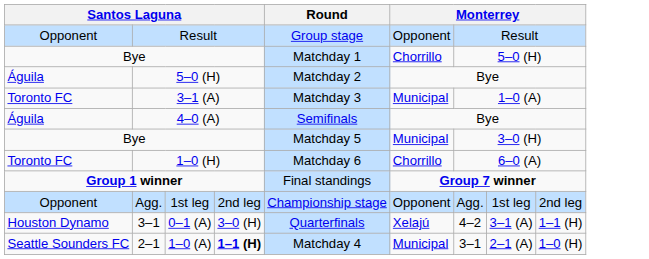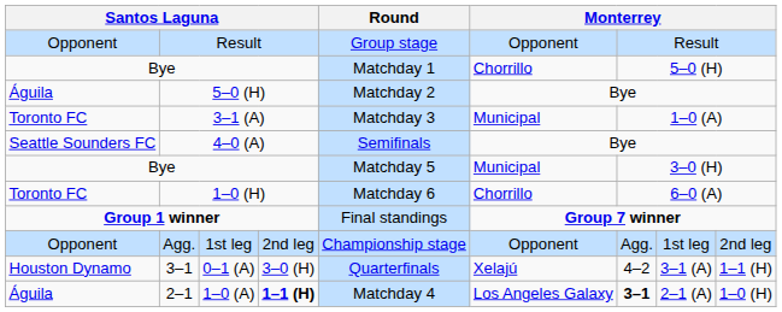 <table class="wikitable" style="text-align:center">
 <tr>
 <th colspan=4> <a href='#'>Santos Laguna</a></th>
 <th>Round</th>
 <th colspan=4> <a href='#'>Monterrey</a></th>
 </tr>
 <tr bgcolor=#c1e0ff>
 <td>Opponent</td>
 <td colspan=3>Result</td>
 <td><a href='#'>Group stage</a></td>
 <td>Opponent</td>
 <td colspan=3>Result</td>
 </tr>
 <tr>
 <td colspan=4>Bye</td>
 <td bgcolor=#c1e0ff>Matchday 1</td>
 <td align=left> <a href='#'>Chorrillo</a></td>
 <td colspan=3><a href='#'>5–0</a> (H)</td>
 </tr>
 <tr>
 <td align=left> <a href='#'>Águila</a></td>
 <td colspan=3><a href='#'>5–0</a> (H)</td>
 <td bgcolor=#c1e0ff>Matchday 2</td>
 <td colspan=4>Bye</td>
 </tr>
 <tr>
 <td align=left> <a href='#'>Toronto FC</a></td>
 <td colspan=3><a href='#'>3–1</a> (A)</td>
 <td bgcolor=#c1e0ff>Matchday 3</td>
 <td align=left> <a href='#'>Municipal</a></td>
 <td colspan=3><a href='#'>1–0</a> (A)</td>
 </tr>
 <tr>
-<td align=left> <a href='#'>Águila</a></td>
+<td align=left> <a href='#'>Seattle Sounders FC</a></td>
 <td colspan=3><a href='#'>4–0</a> (A)</td>
 <td bgcolor=#c1e0ff><a href='#'>Semifinals</a></td>
 <td colspan=4>Bye</td>
 </tr>
 <tr>
 <td colspan=4>Bye</td>
 <td bgcolor=#c1e0ff>Matchday 5</td>
 <td align=left> <a href='#'>Municipal</a></td>
 <td colspan=3><a href='#'>3–0</a> (H)</td>
 </tr>
 <tr>
 <td align=left> <a href='#'>Toronto FC</a></td>
 <td colspan=3><a href='#'>1–0</a> (H)</td>
 <td bgcolor=#c1e0ff>Matchday 6</td>
 <td align=left> <a href='#'>Chorrillo</a></td>
 <td colspan=3><a href='#'>6–0</a> (A)</td>
 </tr>
 <tr>
 <td colspan=4 valign=top><strong><a href='#'>Group 1</a> winner</strong><br></td>
 <td bgcolor=#c1e0ff>Final standings</td>
 <td colspan=4 valign=top><strong><a href='#'>Group 7</a> winner</strong><br></td>
 </tr>
 <tr bgcolor=#c1e0ff>
 <td>Opponent</td>
 <td>Agg.</td>
 <td>1st leg</td>
 <td>2nd leg</td>
 <td><a href='#'>Championship stage</a></td>
 <td>Opponent</td>
 <td>Agg.</td>
 <td>1st leg</td>
 <td>2nd leg</td>
 </tr>
 <tr>
 <td align=left> <a href='#'>Houston Dynamo</a></td>
 <td>3–1</td>
 <td><a href='#'>0–1</a> (A)</td>
 <td><a href='#'>3–0</a> (H)</td>
 <td bgcolor=#c1e0ff><a href='#'>Quarterfinals</a></td>
 <td align=left> <a href='#'>Xelajú</a></td>
 <td>4–2</td>
 <td><a href='#'>3–1</a> (A)</td>
 <td><a href='#'>1–1</a> (H)</td>
 </tr>
 <tr>
-<td align=left> <a href='#'>Seattle Sounders FC</a></td>
+<td align=left> <a href='#'>Águila</a></td>
 <td>2–1</td>
 <td><a href='#'>1–0</a> (A)</td>
 <td><strong><a href='#'>1–1</a> (H)</strong></td>
 <td bgcolor=#c1e0ff>Matchday 4</td>
-<td align=left> <a href='#'>Municipal</a></td>
-<td>3–1</td>
+<td align=left> <a href='#'>Los Angeles Galaxy</a></td>
+<td><strong>3–1</strong></td>
 <td><a href='#'>2–1</a> (A)</td>
 <td><a href='#'>1–0</a> (H)</td>
 </tr>
 </table>
